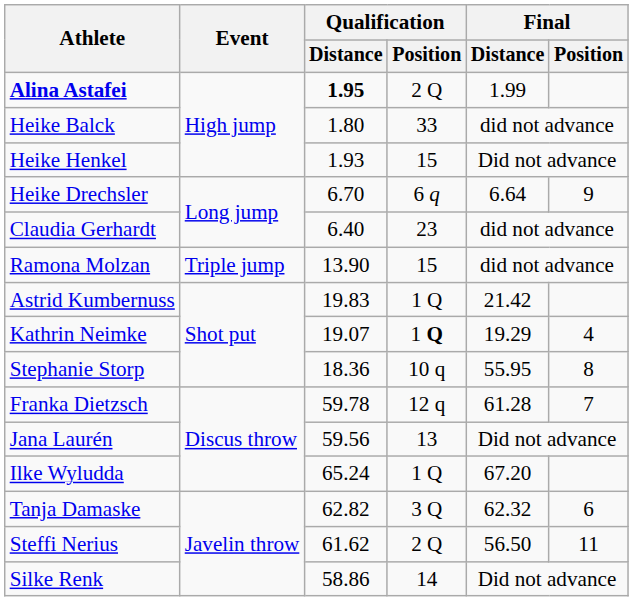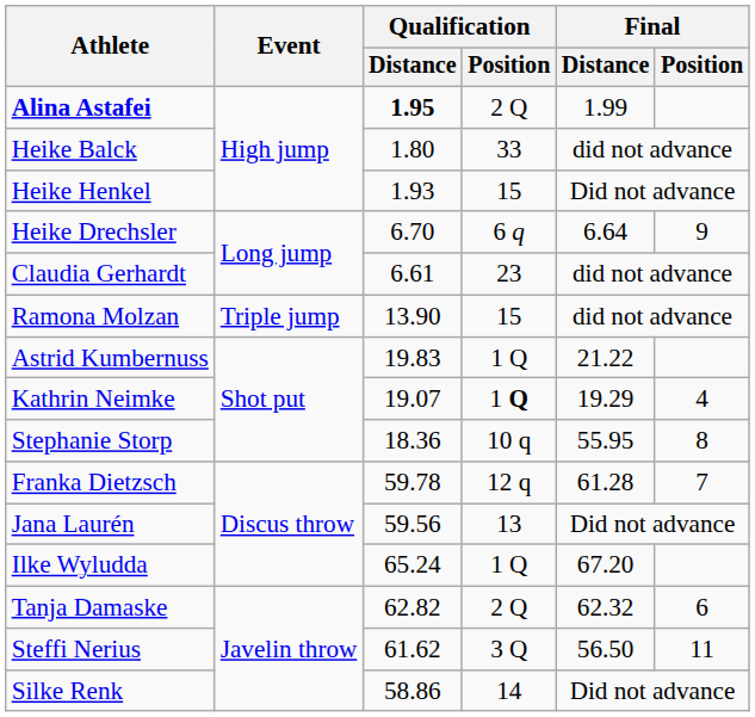 <table class=wikitable style=font-size:90%>
 <tr>
 <th rowspan=2>Athlete</th>
 <th rowspan=2>Event</th>
 <th colspan=2>Qualification</th>
 <th colspan=2>Final</th>
 </tr>
 <tr style=font-size:95%>
 <th>Distance</th>
 <th>Position</th>
 <th>Distance</th>
 <th>Position</th>
 </tr>
 <tr align=center>
 <td align=left><strong><a href='#'>Alina Astafei</a></strong></td>
 <td align=left rowspan=3><a href='#'>High jump</a></td>
 <td><strong>1.95</strong></td>
 <td>2 </strong>Q<strong></td>
 <td>1.99</td>
 <td></td>
 </tr>
 <tr align=center>
 <td align=left><a href='#'>Heike Balck</a></td>
 <td>1.80</td>
 <td>33</td>
 <td colspan=2>did not advance</td>
 </tr>
 <tr align=center>
 <td align=left><a href='#'>Heike Henkel</a></td>
 <td>1.93</td>
 <td>15</td>
 <td colspan=2>Did not advance</td>
 </tr>
 <tr align=center>
 <td align=left><a href='#'>Heike Drechsler</a></td>
 <td align=left rowspan=2><a href='#'>Long jump</a></td>
 <td>6.70</td>
 <td>6 <em>q<strong></td>
 <td>6.64</td>
 <td>9</td>
 </tr>
 <tr align=center>
 <td align=left><a href='#'>Claudia Gerhardt</a></td>
-<td>6.40</td>
+<td>6.61</td>
 <td>23</td>
 <td colspan=2>did not advance</td>
 </tr>
 <tr align=center>
 <td align=left><a href='#'>Ramona Molzan</a></td>
 <td align=left><a href='#'>Triple jump</a></td>
 <td>13.90</td>
 <td>15</td>
 <td colspan=2>did not advance</td>
 </tr>
 <tr align=center>
 <td align=left></strong><a href='#'>Astrid Kumbernuss</a><strong></td>
 <td align=left rowspan=3><a href='#'>Shot put</a></td>
 <td>19.83</td>
 <td>1 </strong>Q<strong></td>
-<td>21.42</td>
+<td>21.22</td>
 <td></td>
 </tr>
 <tr align=center>
 <td align=left><a href='#'>Kathrin Neimke</a></td>
 <td>19.07</td>
 <td>1 <strong>Q</strong></td>
 <td>19.29</td>
 <td>4</td>
 </tr>
 <tr align=center>
 <td align=left><a href='#'>Stephanie Storp</a></td>
 <td>18.36</td>
 <td>10 </strong>q<strong></td>
 <td>55.95</td>
 <td>8</td>
 </tr>
 <tr align=center>
 <td align=left><a href='#'>Franka Dietzsch</a></td>
 <td align=left rowspan=3><a href='#'>Discus throw</a></td>
 <td>59.78</td>
 <td>12 </strong>q<strong></td>
 <td>61.28</td>
 <td>7</td>
 </tr>
 <tr align=center>
 <td align=left><a href='#'>Jana Laurén</a></td>
 <td>59.56</td>
 <td>13</td>
 <td colspan=2>Did not advance</td>
 </tr>
 <tr align=center>
 <td align=left></strong><a href='#'>Ilke Wyludda</a><strong></td>
 <td>65.24</td>
 <td>1 </strong>Q<strong></td>
 <td>67.20</td>
 <td></td>
 </tr>
 <tr align=center>
 <td align=left><a href='#'>Tanja Damaske</a></td>
 <td align=left rowspan=3><a href='#'>Javelin throw</a></td>
 <td>62.82</td>
-<td>3 </strong>Q<strong></td>
+<td>2 </strong>Q<strong></td>
 <td>62.32</td>
 <td>6</td>
 </tr>
 <tr align=center>
 <td align=left><a href='#'>Steffi Nerius</a></td>
 <td>61.62</td>
-<td>2 </strong>Q<strong></td>
+<td>3 </strong>Q<strong></td>
 <td>56.50</td>
 <td>11</td>
 </tr>
 <tr align=center>
 <td align=left><a href='#'>Silke Renk</a></td>
 <td>58.86</td>
 <td>14</td>
 <td colspan=2>Did not advance</td>
 </tr>
 </table>
